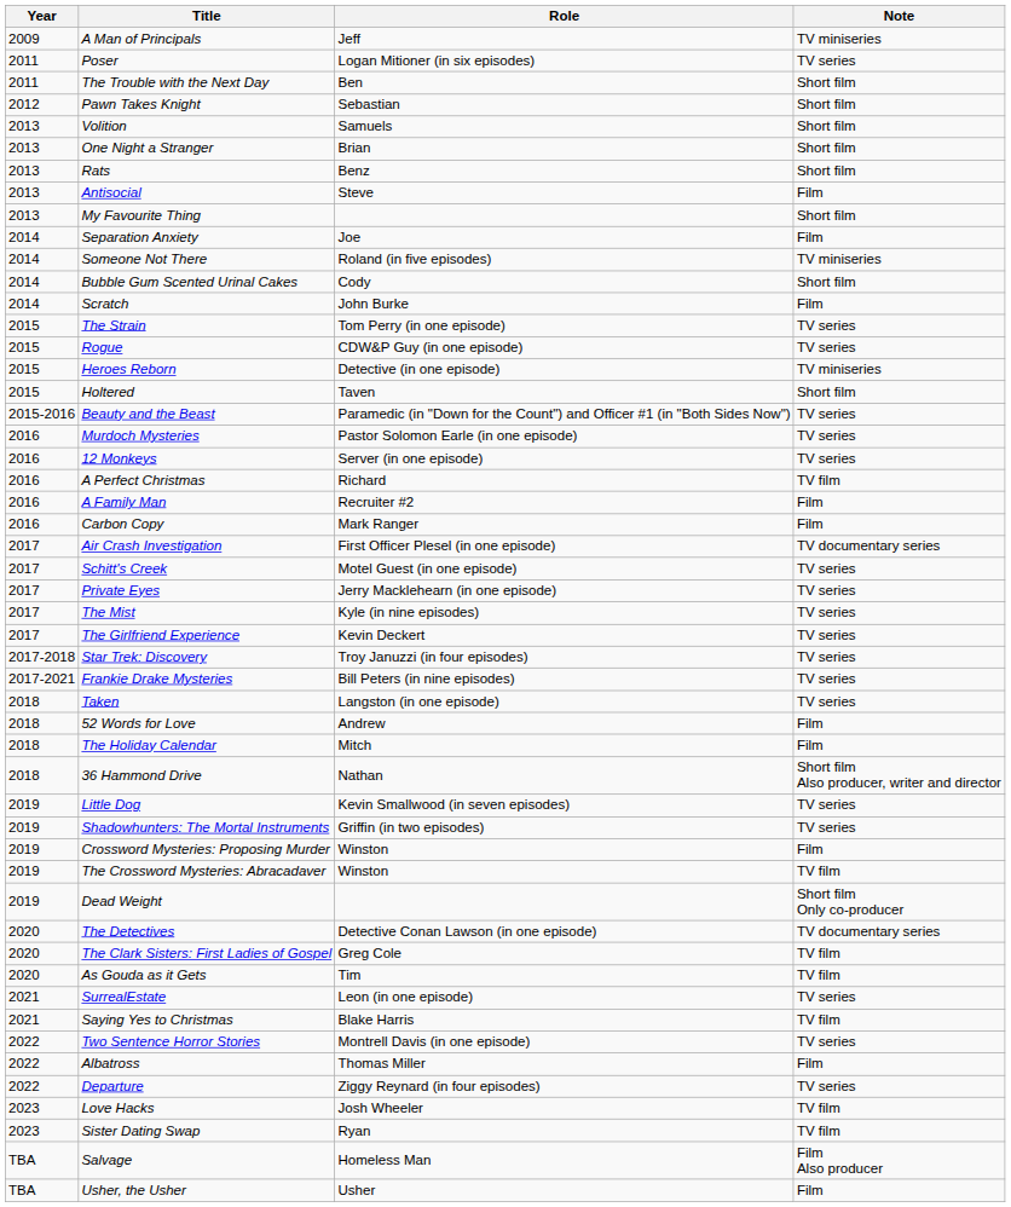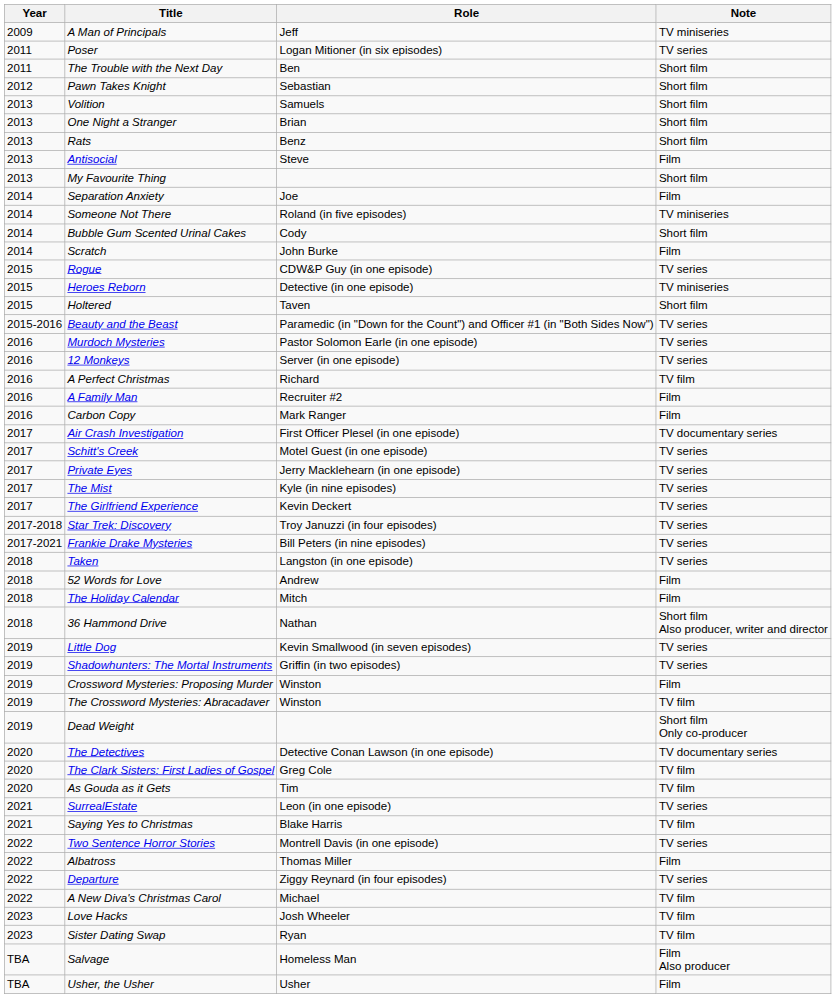 <table class="wikitable sortable">
 <tr>
 <th>Year</th>
 <th>Title</th>
 <th>Role</th>
 <th>Note</th>
 </tr>
 <tr>
 <td>2009</td>
 <td data-sort-value="Man of Principals, A"><em>A Man of Principals</em></td>
 <td>Jeff</td>
 <td>TV miniseries</td>
 </tr>
 <tr>
 <td>2011</td>
 <td><em>Poser</em></td>
 <td>Logan Mitioner (in six episodes)</td>
 <td>TV series</td>
 </tr>
 <tr>
 <td>2011</td>
 <td data-sort-value="Trouble with the Next Day, The"><em>The Trouble with the Next Day</em></td>
 <td>Ben</td>
 <td>Short film</td>
 </tr>
 <tr>
 <td>2012</td>
 <td><em>Pawn Takes Knight</em></td>
 <td>Sebastian</td>
 <td>Short film</td>
 </tr>
 <tr>
 <td>2013</td>
 <td><em>Volition</em></td>
 <td>Samuels</td>
 <td>Short film</td>
 </tr>
 <tr>
 <td>2013</td>
 <td><em>One Night a Stranger</em></td>
 <td>Brian</td>
 <td>Short film</td>
 </tr>
 <tr>
 <td>2013</td>
 <td><em>Rats</em></td>
 <td>Benz</td>
 <td>Short film</td>
 </tr>
 <tr>
 <td>2013</td>
 <td><em><a href='#'>Antisocial</a></em></td>
 <td>Steve</td>
 <td>Film</td>
 </tr>
 <tr>
 <td>2013</td>
 <td><em>My Favourite Thing</em></td>
 <td></td>
 <td>Short film</td>
 </tr>
 <tr>
 <td>2014</td>
 <td><em>Separation Anxiety</em></td>
 <td>Joe</td>
 <td>Film</td>
 </tr>
 <tr>
 <td>2014</td>
 <td><em>Someone Not There</em></td>
 <td>Roland (in five episodes)</td>
 <td>TV miniseries</td>
 </tr>
 <tr>
 <td>2014</td>
 <td><em>Bubble Gum Scented Urinal Cakes</em></td>
 <td>Cody</td>
 <td>Short film</td>
 </tr>
 <tr>
 <td>2014</td>
 <td><em>Scratch</em></td>
 <td>John Burke</td>
 <td>Film</td>
-</tr>
-<tr>
-<td>2015</td>
-<td data-sort-value="Strain, The"><em><a href='#'>The Strain</a></em></td>
-<td>Tom Perry (in one episode)</td>
-<td>TV series</td>
 </tr>
 <tr>
 <td>2015</td>
 <td><em><a href='#'>Rogue</a></em></td>
 <td>CDW&P Guy (in one episode)</td>
 <td>TV series</td>
 </tr>
 <tr>
 <td>2015</td>
 <td><em><a href='#'>Heroes Reborn</a></em></td>
 <td>Detective (in one episode)</td>
 <td>TV miniseries</td>
 </tr>
 <tr>
 <td>2015</td>
 <td><em>Holtered</em></td>
 <td>Taven</td>
 <td>Short film</td>
 </tr>
 <tr>
 <td>2015-2016</td>
 <td><em><a href='#'>Beauty and the Beast</a></em></td>
 <td>Paramedic (in "Down for the Count") and Officer #1 (in "Both Sides Now")</td>
 <td>TV series</td>
 </tr>
 <tr>
 <td>2016</td>
 <td><em><a href='#'>Murdoch Mysteries</a></em></td>
 <td>Pastor Solomon Earle (in one episode)</td>
 <td>TV series</td>
 </tr>
 <tr>
 <td>2016</td>
 <td><em><a href='#'>12 Monkeys</a></em></td>
 <td>Server (in one episode)</td>
 <td>TV series</td>
 </tr>
 <tr>
 <td>2016</td>
 <td data-sort-value="Perfect Christmas, A"><em>A Perfect Christmas</em></td>
 <td>Richard</td>
 <td>TV film</td>
 </tr>
 <tr>
 <td>2016</td>
 <td data-sort-value="Family Man, A"><em><a href='#'>A Family Man</a></em></td>
 <td>Recruiter #2</td>
 <td>Film</td>
 </tr>
 <tr>
 <td>2016</td>
 <td><em>Carbon Copy</em></td>
 <td>Mark Ranger</td>
 <td>Film</td>
 </tr>
 <tr>
 <td>2017</td>
 <td><em><a href='#'>Air Crash Investigation</a></em></td>
 <td>First Officer Plesel (in one episode)</td>
 <td>TV documentary series</td>
 </tr>
 <tr>
 <td>2017</td>
 <td><em><a href='#'>Schitt's Creek</a></em></td>
 <td>Motel Guest (in one episode)</td>
 <td>TV series</td>
 </tr>
 <tr>
 <td>2017</td>
 <td><em><a href='#'>Private Eyes</a></em></td>
 <td>Jerry Macklehearn (in one episode)</td>
 <td>TV series</td>
 </tr>
 <tr>
 <td>2017</td>
 <td data-sort-value="Mist, The"><em><a href='#'>The Mist</a></em></td>
 <td>Kyle (in nine episodes)</td>
 <td>TV series</td>
 </tr>
 <tr>
 <td>2017</td>
 <td data-sort-value="Girlfriend Experience, The"><em><a href='#'>The Girlfriend Experience</a></em></td>
 <td>Kevin Deckert</td>
 <td>TV series</td>
 </tr>
 <tr>
 <td>2017-2018</td>
 <td><em><a href='#'>Star Trek: Discovery</a></em></td>
 <td>Troy Januzzi (in four episodes)</td>
 <td>TV series</td>
 </tr>
 <tr>
 <td>2017-2021</td>
 <td><em><a href='#'>Frankie Drake Mysteries</a></em></td>
 <td>Bill Peters (in nine episodes)</td>
 <td>TV series</td>
 </tr>
 <tr>
 <td>2018</td>
 <td><em><a href='#'>Taken</a></em></td>
 <td>Langston (in one episode)</td>
 <td>TV series</td>
 </tr>
 <tr>
 <td>2018</td>
 <td><em>52 Words for Love</em></td>
 <td>Andrew</td>
 <td>Film</td>
 </tr>
 <tr>
 <td>2018</td>
 <td data-sort-value="Holiday Calendar, The"><em><a href='#'>The Holiday Calendar</a></em></td>
 <td>Mitch</td>
 <td>Film</td>
 </tr>
 <tr>
 <td>2018</td>
 <td><em>36 Hammond Drive</em></td>
 <td>Nathan</td>
 <td>Short film<br>Also producer, writer and director</td>
 </tr>
 <tr>
 <td>2019</td>
 <td><em><a href='#'>Little Dog</a></em></td>
 <td>Kevin Smallwood (in seven episodes)</td>
 <td>TV series</td>
 </tr>
 <tr>
 <td>2019</td>
 <td><em><a href='#'>Shadowhunters: The Mortal Instruments</a></em></td>
 <td>Griffin (in two episodes)</td>
 <td>TV series</td>
 </tr>
 <tr>
 <td>2019</td>
 <td><em>Crossword Mysteries: Proposing Murder</em></td>
 <td>Winston</td>
 <td>Film</td>
 </tr>
 <tr>
 <td>2019</td>
 <td data-sort-value="Crossword Mysteries: Abracadaver, The"><em>The Crossword Mysteries: Abracadaver</em></td>
 <td>Winston</td>
 <td>TV film</td>
 </tr>
 <tr>
 <td>2019</td>
 <td><em>Dead Weight</em></td>
 <td></td>
 <td>Short film<br>Only co-producer</td>
 </tr>
 <tr>
 <td>2020</td>
 <td data-sort-value="Detectives, The"><em><a href='#'>The Detectives</a></em></td>
 <td>Detective Conan Lawson (in one episode)</td>
 <td>TV documentary series</td>
 </tr>
 <tr>
 <td>2020</td>
 <td data-sort-value="Clark Sisters: First Ladies of Gospel, The"><em><a href='#'>The Clark Sisters: First Ladies of Gospel</a></em></td>
 <td>Greg Cole</td>
 <td>TV film</td>
 </tr>
 <tr>
 <td>2020</td>
 <td><em>As Gouda as it Gets</em></td>
 <td>Tim</td>
 <td>TV film</td>
 </tr>
 <tr>
 <td>2021</td>
 <td><em><a href='#'>SurrealEstate</a></em></td>
 <td>Leon (in one episode)</td>
 <td>TV series</td>
 </tr>
 <tr>
 <td>2021</td>
 <td><em>Saying Yes to Christmas</em></td>
 <td>Blake Harris</td>
 <td>TV film</td>
 </tr>
 <tr>
 <td>2022</td>
 <td><em><a href='#'>Two Sentence Horror Stories</a></em></td>
 <td>Montrell Davis (in one episode)</td>
 <td>TV series</td>
 </tr>
 <tr>
 <td>2022</td>
 <td><em>Albatross</em></td>
 <td>Thomas Miller</td>
 <td>Film</td>
 </tr>
 <tr>
 <td>2022</td>
 <td><em><a href='#'>Departure</a></em></td>
 <td>Ziggy Reynard (in four episodes)</td>
 <td>TV series</td>
 </tr>
 <tr>
+<td>2022</td>
+<td data-sort-value="New Diva's Christmas Carol, A"><em>A New Diva's Christmas Carol</em></td>
+<td>Michael</td>
+<td>TV film</td>
+</tr>
+<tr>
 <td>2023</td>
 <td><em>Love Hacks</em></td>
 <td>Josh Wheeler</td>
 <td>TV film</td>
 </tr>
 <tr>
 <td>2023</td>
 <td><em>Sister Dating Swap</em></td>
 <td>Ryan</td>
 <td>TV film</td>
 </tr>
 <tr>
 <td>TBA</td>
 <td><em>Salvage</em></td>
 <td>Homeless Man</td>
 <td>Film<br>Also producer</td>
 </tr>
 <tr>
 <td>TBA</td>
 <td><em>Usher, the Usher</em></td>
 <td>Usher</td>
 <td>Film</td>
 </tr>
 </table>
